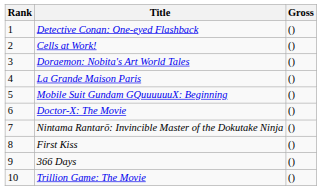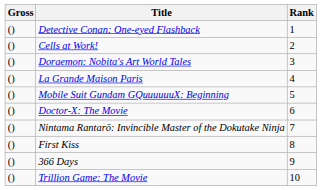 <table class="wikitable sortable" style="margin:auto; margin:auto;">
 <tr>
+<th>Gross</th>
+<th>Title</th>
 <th>Rank</th>
-<th>Title</th>
-<th>Gross</th>
 </tr>
 <tr>
+<td> ()</td>
+<td><em><a href='#'>Detective Conan: One-eyed Flashback</a></em></td>
 <td>1</td>
-<td><em><a href='#'>Detective Conan: One-eyed Flashback</a></em></td>
-<td> ()</td>
 </tr>
 <tr>
+<td> ()</td>
+<td><em><a href='#'>Cells at Work!</a></em></td>
 <td>2</td>
-<td><em><a href='#'>Cells at Work!</a></em></td>
-<td> ()</td>
 </tr>
 <tr>
+<td> ()</td>
+<td><em><a href='#'>Doraemon: Nobita's Art World Tales</a></em></td>
 <td>3</td>
-<td><em><a href='#'>Doraemon: Nobita's Art World Tales</a></em></td>
-<td> ()</td>
 </tr>
 <tr>
+<td> ()</td>
+<td><em><a href='#'>La Grande Maison Paris</a></em></td>
 <td>4</td>
-<td><em><a href='#'>La Grande Maison Paris</a></em></td>
-<td> ()</td>
 </tr>
 <tr>
+<td> ()</td>
+<td><em><a href='#'>Mobile Suit Gundam GQuuuuuuX: Beginning</a></em></td>
 <td>5</td>
-<td><em><a href='#'>Mobile Suit Gundam GQuuuuuuX: Beginning</a></em></td>
-<td> ()</td>
 </tr>
 <tr>
+<td> ()</td>
+<td><em><a href='#'>Doctor-X: The Movie</a></em></td>
 <td>6</td>
-<td><em><a href='#'>Doctor-X: The Movie</a></em></td>
-<td> ()</td>
 </tr>
 <tr>
+<td> ()</td>
+<td><em>Nintama Rantarō: Invincible Master of the Dokutake Ninja</em></td>
 <td>7</td>
-<td><em>Nintama Rantarō: Invincible Master of the Dokutake Ninja</em></td>
-<td> ()</td>
 </tr>
 <tr>
+<td> ()</td>
+<td><em>First Kiss</em></td>
 <td>8</td>
-<td><em>First Kiss</em></td>
-<td> ()</td>
 </tr>
 <tr>
+<td> ()</td>
+<td><em>366 Days</em></td>
 <td>9</td>
-<td><em>366 Days</em></td>
-<td> ()</td>
 </tr>
 <tr>
+<td> ()</td>
+<td><em><a href='#'>Trillion Game: The Movie</a></em></td>
 <td>10</td>
-<td><em><a href='#'>Trillion Game: The Movie</a></em></td>
-<td> ()</td>
 </tr>
 </table>
